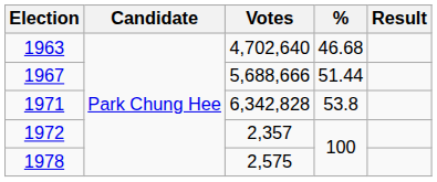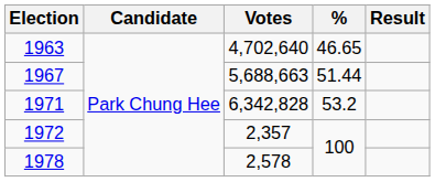 <table class="wikitable" style="text-align:center">
 <tr>
 <th>Election</th>
 <th>Candidate</th>
 <th>Votes</th>
 <th>%</th>
 <th>Result</th>
 </tr>
 <tr>
 <td><a href='#'>1963</a></td>
 <td rowspan="5"><a href='#'>Park Chung Hee</a></td>
 <td>4,702,640</td>
-<td>46.68</td>
+<td>46.65</td>
 <td></td>
 </tr>
 <tr>
 <td><a href='#'>1967</a></td>
-<td>5,688,666</td>
+<td>5,688,663</td>
 <td>51.44</td>
 <td></td>
 </tr>
 <tr>
 <td><a href='#'>1971</a></td>
 <td>6,342,828</td>
-<td>53.8</td>
+<td>53.2</td>
 <td></td>
 </tr>
 <tr>
 <td><a href='#'>1972</a></td>
 <td>2,357</td>
 <td rowspan="2">100</td>
 <td></td>
 </tr>
 <tr>
 <td><a href='#'>1978</a></td>
-<td>2,575</td>
+<td>2,578</td>
 <td></td>
 </tr>
 </table>
